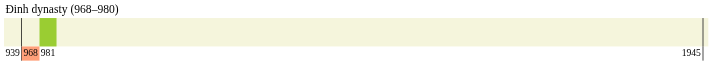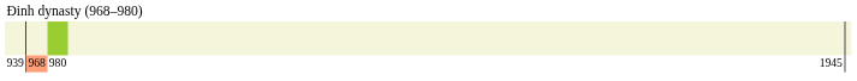 <table width="50%" cellpadding="2" cellspacing="0" style="text-align: right; font-size: 85%; border-bottom: 4px solid #FFFFFF">
 <tr>
 <td colspan="4" align="left"><big>Đinh dynasty (968–980)</big></td>
 </tr>
 <tr style="background-color: #F5F5DC; height:40px;">
 <td width="10" style="border-right: 1px solid #000000"> </td>
 <td width="2%"> </td>
 <td width="1%" style="background:#9ACD32"> </td>
 <td width="97%"> </td>
 <td width="10" style="border-left: 1px solid #000000"> </td>
 </tr>
 <tr>
 <td style="border-right: 1px solid #000000">939</td>
 <td style="background: lightsalmon;">968</td>
-<td>981</td>
+<td>980</td>
 <td>1945</td>
 <td style="border-left: 1px solid #000000"> </td>
 </tr>
 </table>
